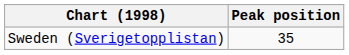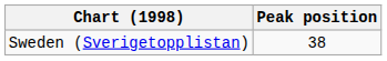 <table class="wikitable">
 <tr>
 <th>Chart (1998)</th>
 <th>Peak position</th>
 </tr>
 <tr>
 <td>Sweden (<a href='#'>Sverigetopplistan</a>)</td>
-<td align="center">35</td>
+<td align="center">38</td>
 </tr>
 </table>
